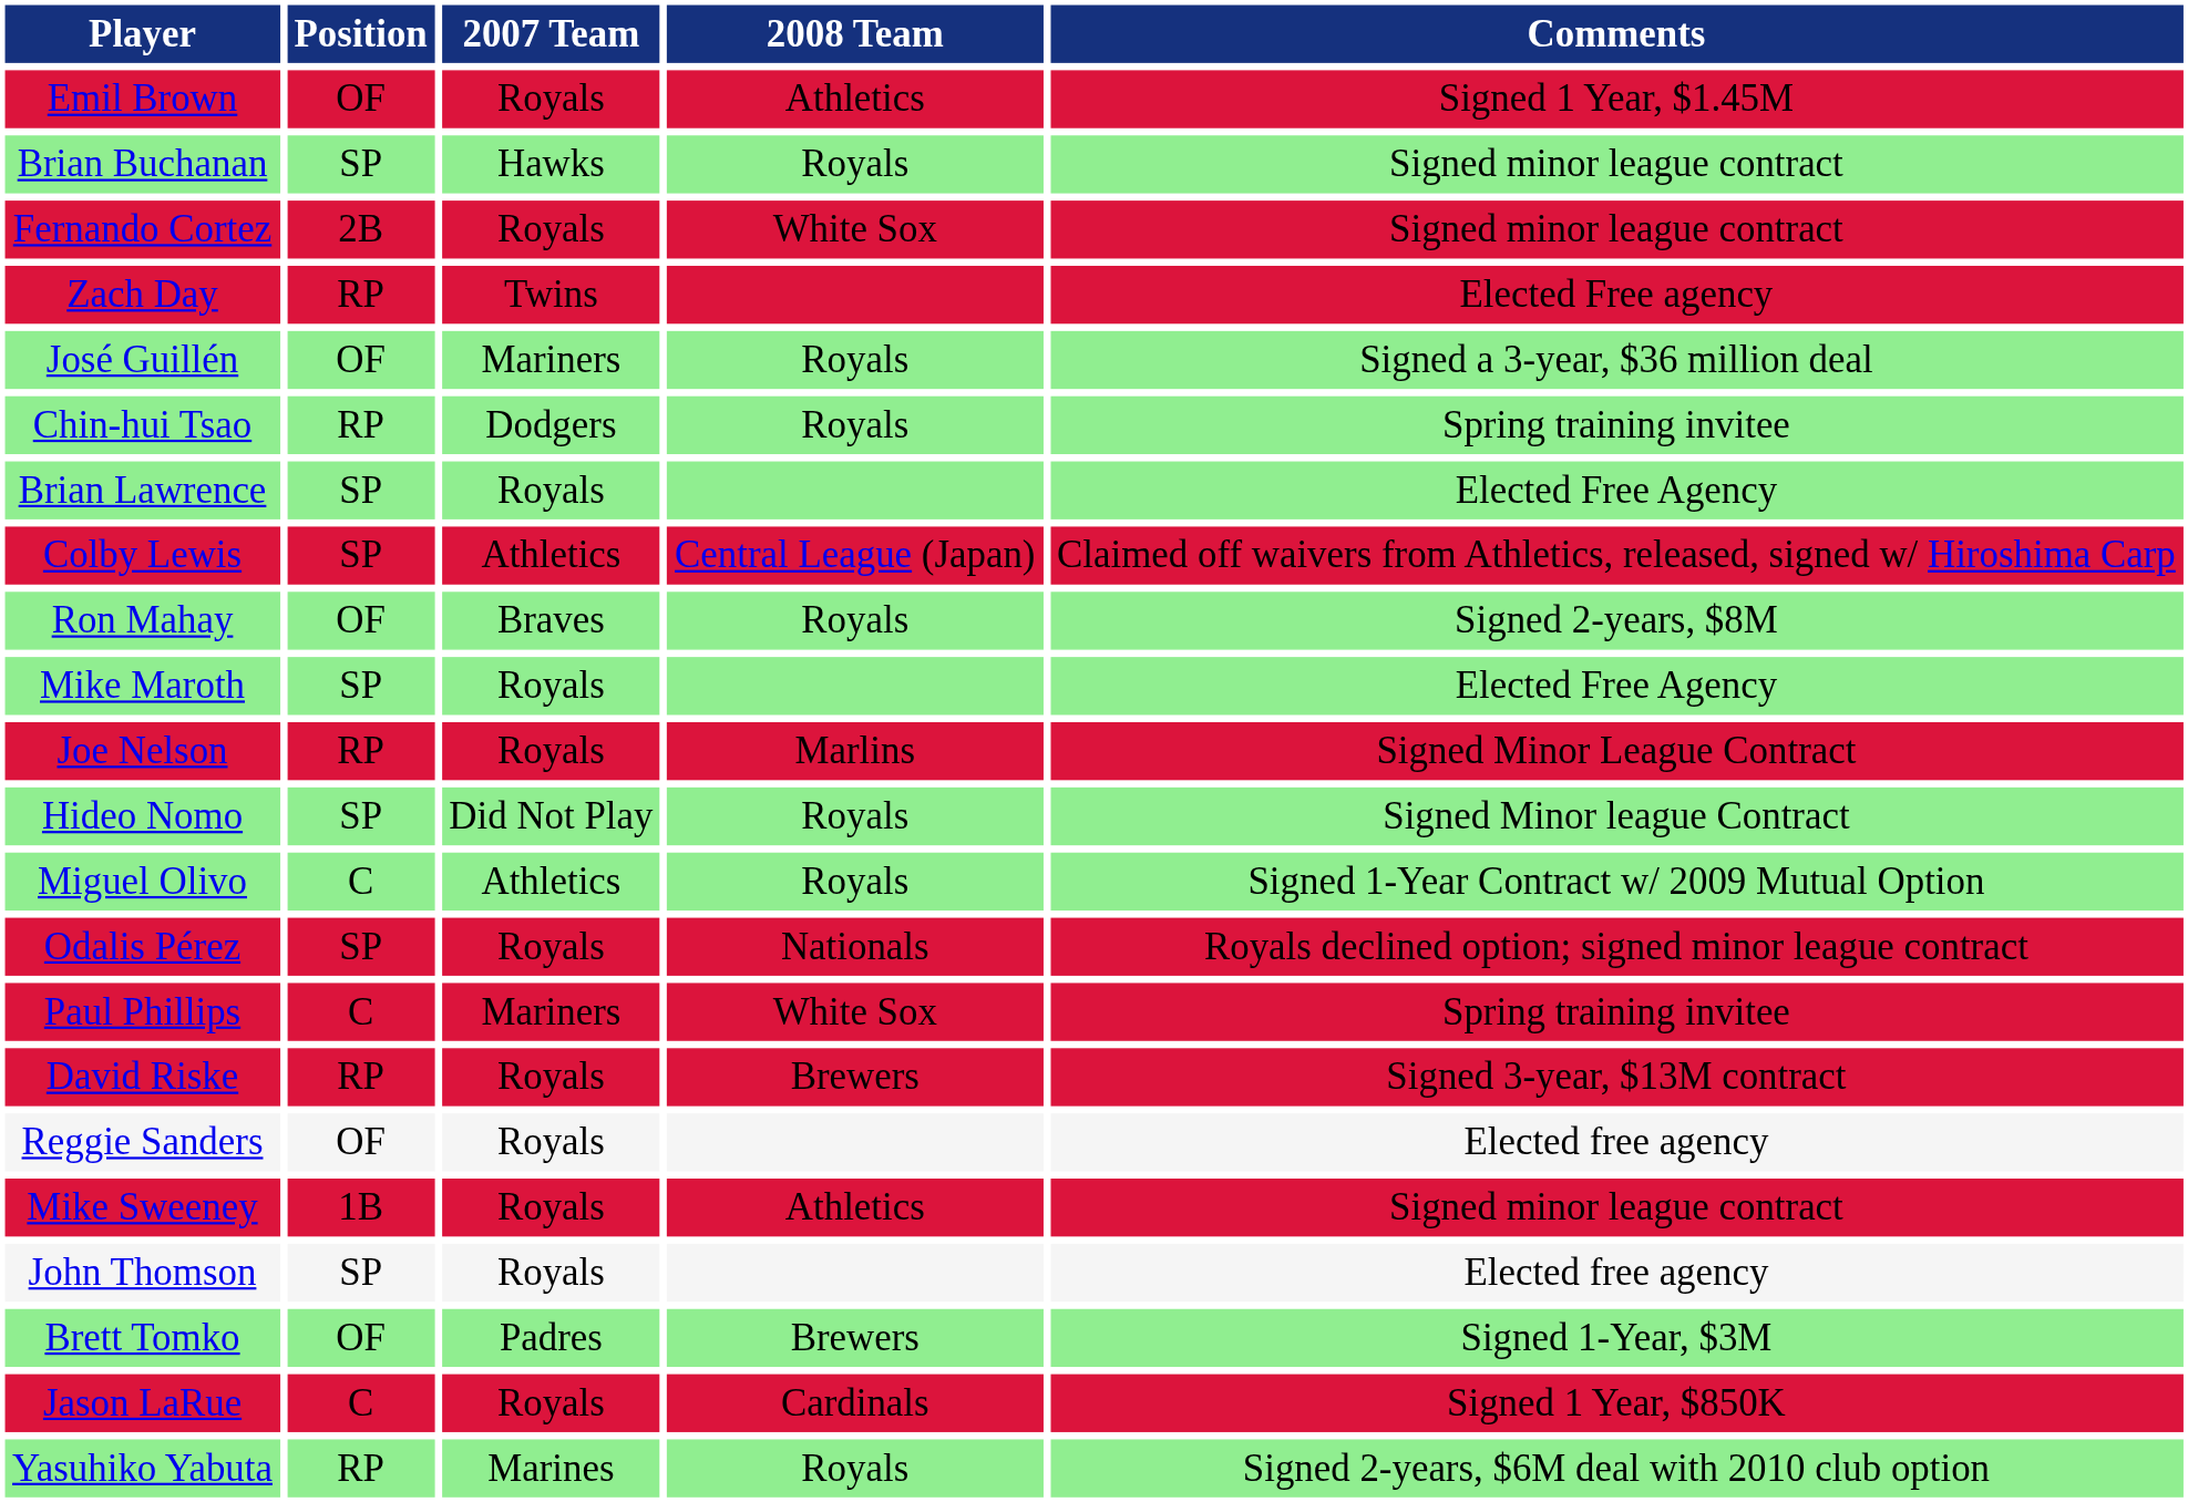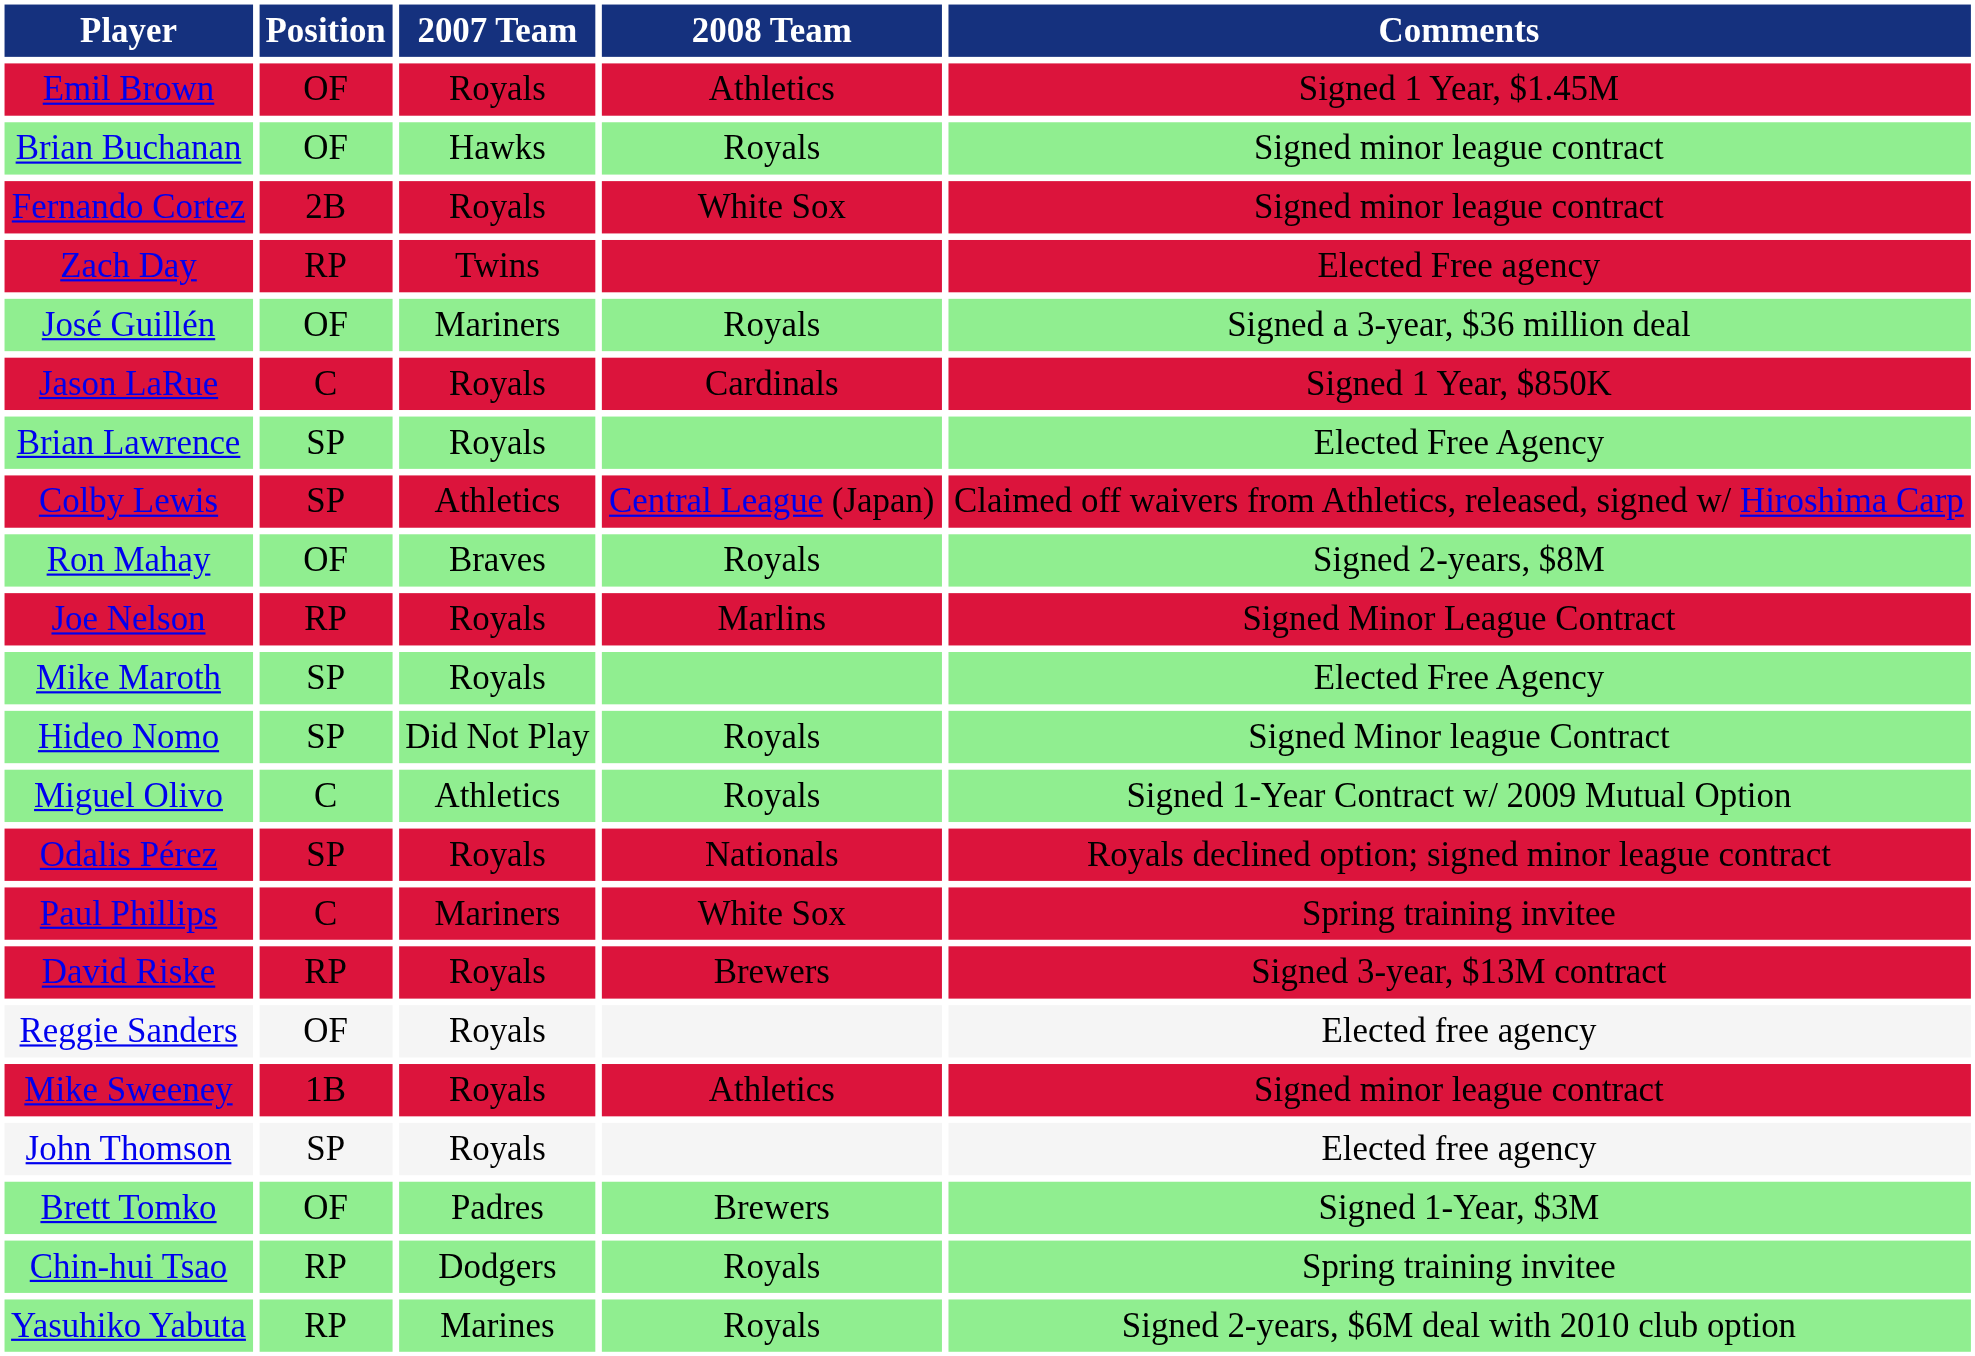 <table border="0" cellspacing="3" cellpadding="3">
 <tr style="background:#15317E;color:white">
 <th>Player</th>
 <th>Position</th>
 <th>2007 Team</th>
 <th>2008 Team</th>
 <th>Comments</th>
 </tr>
 <tr style="background:crimson;color:black;text-align:center;">
 <td><a href='#'>Emil Brown</a></td>
 <td>OF</td>
 <td>Royals</td>
 <td>Athletics</td>
 <td>Signed 1 Year, $1.45M</td>
 </tr>
 <tr style="background:lightgreen;color:black;text-align:center;">
 <td><a href='#'>Brian Buchanan</a></td>
-<td>SP</td>
+<td>OF</td>
 <td>Hawks</td>
 <td>Royals</td>
 <td>Signed minor league contract</td>
 </tr>
 <tr style="background:crimson;color:black;text-align:center;">
 <td><a href='#'>Fernando Cortez</a></td>
 <td>2B</td>
 <td>Royals</td>
 <td>White Sox</td>
 <td>Signed minor league contract</td>
 </tr>
 <tr style="background:crimson;color:black;text-align:center;">
 <td><a href='#'>Zach Day</a></td>
 <td>RP</td>
 <td>Twins</td>
 <td></td>
 <td>Elected Free agency</td>
 </tr>
 <tr style="background:LightGreen;color:black;text-align:center;">
 <td><a href='#'>José Guillén</a></td>
 <td>OF</td>
 <td>Mariners</td>
 <td>Royals</td>
 <td>Signed a 3-year, $36 million deal</td>
 </tr>
-<tr style="background:lightgreen;color:black;text-align:center;">
-<td><a href='#'>Chin-hui Tsao</a></td>
-<td>RP</td>
-<td>Dodgers</td>
+<tr style="background:crimson;color:black;text-align:center;">
+<td><a href='#'>Jason LaRue</a></td>
+<td>C</td>
 <td>Royals</td>
-<td>Spring training invitee</td>
+<td>Cardinals</td>
+<td>Signed 1 Year, $850K</td>
 </tr>
 <tr style="background:lightgreen;color:black;text-align:center;">
 <td><a href='#'>Brian Lawrence</a></td>
 <td>SP</td>
 <td>Royals</td>
 <td></td>
 <td>Elected Free Agency</td>
 </tr>
 <tr style="background:crimson;color:black;text-align:center;">
 <td><a href='#'>Colby Lewis</a></td>
 <td>SP</td>
 <td>Athletics</td>
 <td><a href='#'>Central League</a> (Japan)</td>
 <td>Claimed off waivers from Athletics, released, signed w/ <a href='#'>Hiroshima Carp</a></td>
 </tr>
 <tr style="background:lightgreen;color:black;text-align:center;">
 <td><a href='#'>Ron Mahay</a></td>
 <td>OF</td>
 <td>Braves</td>
 <td>Royals</td>
 <td>Signed 2-years, $8M</td>
 </tr>
+<tr style="background:crimson;color:black;text-align:center;">
+<td><a href='#'>Joe Nelson</a></td>
+<td>RP</td>
+<td>Royals</td>
+<td>Marlins</td>
+<td>Signed Minor League Contract</td>
+</tr>
 <tr style="background:lightgreen;color:black;text-align:center;">
 <td><a href='#'>Mike Maroth</a></td>
 <td>SP</td>
 <td>Royals</td>
 <td></td>
 <td>Elected Free Agency</td>
-</tr>
-<tr style="background:crimson;color:black;text-align:center;">
-<td><a href='#'>Joe Nelson</a></td>
-<td>RP</td>
-<td>Royals</td>
-<td>Marlins</td>
-<td>Signed Minor League Contract</td>
 </tr>
 <tr style="background:lightgreen;color:black;text-align:center;">
 <td><a href='#'>Hideo Nomo</a></td>
 <td>SP</td>
 <td>Did Not Play</td>
 <td>Royals</td>
 <td>Signed Minor league Contract</td>
 </tr>
 <tr style="background:lightgreen;color:black;text-align:center;">
 <td><a href='#'>Miguel Olivo</a></td>
 <td>C</td>
 <td>Athletics</td>
 <td>Royals</td>
 <td>Signed 1-Year Contract w/ 2009 Mutual Option</td>
 </tr>
 <tr style="background:crimson;color:black;text-align:center;">
 <td><a href='#'>Odalis Pérez</a></td>
 <td>SP</td>
 <td>Royals</td>
 <td>Nationals</td>
 <td>Royals declined option; signed minor league contract</td>
 </tr>
 <tr style="background:crimson;color:black;text-align:center;">
 <td><a href='#'>Paul Phillips</a></td>
 <td>C</td>
 <td>Mariners</td>
 <td>White Sox</td>
 <td>Spring training invitee</td>
 </tr>
 <tr style="background:crimson;color:black;text-align:center;">
 <td><a href='#'>David Riske</a></td>
 <td>RP</td>
 <td>Royals</td>
 <td>Brewers</td>
 <td>Signed 3-year, $13M contract</td>
 </tr>
 <tr style="background:whitesmoke;color:black;text-align:center;">
 <td><a href='#'>Reggie Sanders</a></td>
 <td>OF</td>
 <td>Royals</td>
 <td></td>
 <td>Elected free agency</td>
 </tr>
 <tr style="background:crimson;color:black;text-align:center;">
 <td><a href='#'>Mike Sweeney</a></td>
 <td>1B</td>
 <td>Royals</td>
 <td>Athletics</td>
 <td>Signed minor league contract</td>
 </tr>
 <tr style="background:whitesmoke;color:black;text-align:center;">
 <td><a href='#'>John Thomson</a></td>
 <td>SP</td>
 <td>Royals</td>
 <td></td>
 <td>Elected free agency</td>
 </tr>
 <tr style="background:lightgreen;color:black;text-align:center;">
 <td><a href='#'>Brett Tomko</a></td>
 <td>OF</td>
 <td>Padres</td>
 <td>Brewers</td>
 <td>Signed 1-Year, $3M</td>
 </tr>
-<tr style="background:crimson;color:black;text-align:center;">
-<td><a href='#'>Jason LaRue</a></td>
-<td>C</td>
+<tr style="background:lightgreen;color:black;text-align:center;">
+<td><a href='#'>Chin-hui Tsao</a></td>
+<td>RP</td>
+<td>Dodgers</td>
 <td>Royals</td>
-<td>Cardinals</td>
-<td>Signed 1 Year, $850K</td>
+<td>Spring training invitee</td>
 </tr>
 <tr style="background:lightgreen;color:black;text-align:center;">
 <td><a href='#'>Yasuhiko Yabuta</a></td>
 <td>RP</td>
 <td>Marines</td>
 <td>Royals</td>
 <td>Signed 2-years, $6M deal with 2010 club option</td>
 </tr>
 </table>
